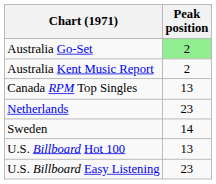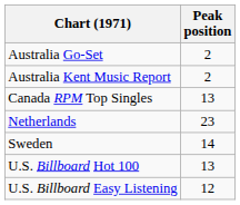 <table class="wikitable sortable">
 <tr>
 <th>Chart (1971)</th>
 <th>Peak<br>position</th>
 </tr>
 <tr>
 <td align="left">Australia <a href='#'>Go-Set</a></td>
-<td style="background: lightgreen; text-align:center;">2</td>
+<td style="text-align:center;">2</td>
 </tr>
 <tr>
 <td>Australia <a href='#'>Kent Music Report</a></td>
 <td style="text-align:center;">2</td>
 </tr>
 <tr>
 <td>Canada <a href='#'><em>RPM</em></a> Top Singles</td>
 <td style="text-align:center;">13</td>
 </tr>
 <tr>
 <td><a href='#'>Netherlands</a></td>
 <td style="text-align:center;">23</td>
 </tr>
 <tr>
 <td>Sweden</td>
 <td style="text-align:center;">14</td>
 </tr>
 <tr>
 <td>U.S. <em><a href='#'>Billboard</a></em> <a href='#'>Hot 100</a></td>
 <td style="text-align:center;">13</td>
 </tr>
 <tr>
 <td>U.S. <em>Billboard</em> <a href='#'>Easy Listening</a></td>
-<td style="text-align:center;">23</td>
+<td style="text-align:center;">12</td>
 </tr>
 </table>
